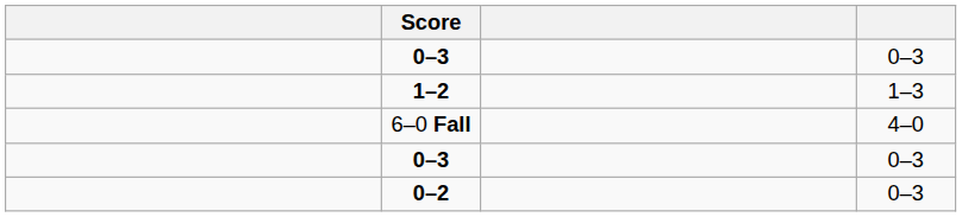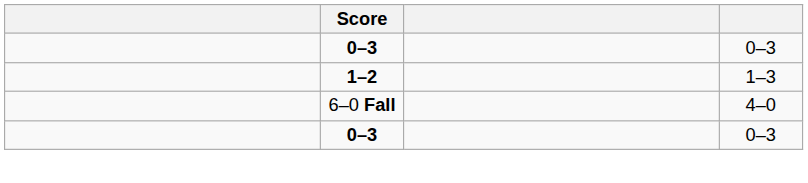 <table class="wikitable" style="text-align: center; ">
 <tr>
 <th align="right" width="270"></th>
 <th width="65">Score</th>
 <th align="left" width="270"></th>
 <th width="65"></th>
 </tr>
 <tr>
 <td align="left"></td>
 <td><strong>0–3</strong></td>
 <td align="left"><strong></strong></td>
 <td>0–3 <strong></strong></td>
 </tr>
 <tr>
 <td align="left"></td>
 <td><strong>1–2</strong></td>
 <td align="left"><strong></strong></td>
 <td>1–3 <strong></strong></td>
 </tr>
 <tr>
 <td align="left"><strong></strong></td>
 <td>6–0 <strong>Fall</strong></td>
 <td align="left"></td>
 <td>4–0 <strong></strong></td>
 </tr>
 <tr>
 <td align="left"></td>
 <td><strong>0–3</strong></td>
 <td align="left"><strong></strong></td>
 <td>0–3 <strong></strong></td>
 </tr>
-<tr>
-<td align="left"></td>
-<td><strong>0–2</strong></td>
-<td align="left"><strong></strong></td>
-<td>0–3 <strong></strong></td>
-</tr>
 </table>
